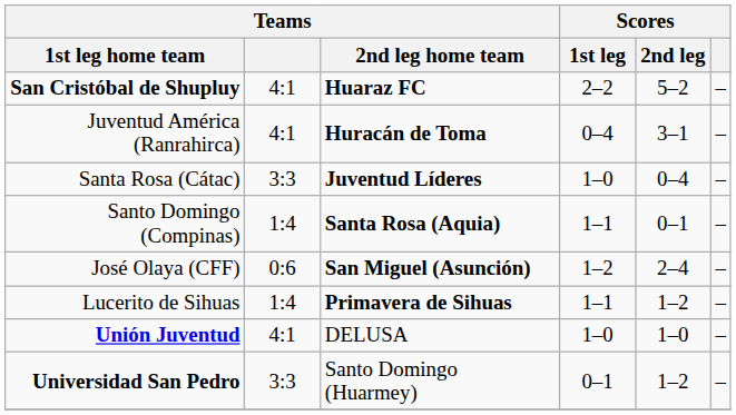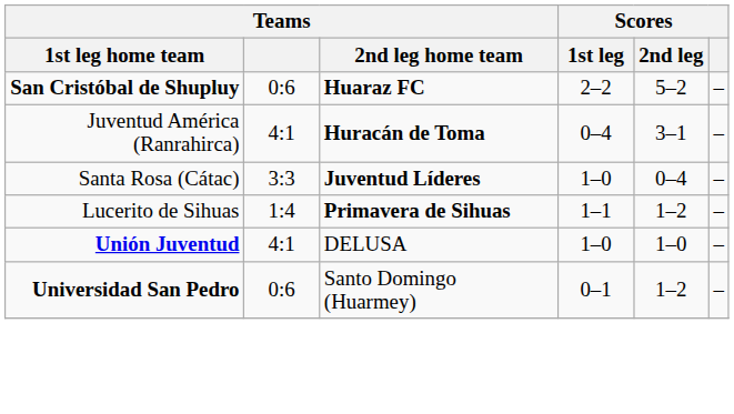 <table class="wikitable" style="text-align: center;">
 <tr>
 <th colspan=3>Teams</th>
 <th colspan=3>Scores</th>
 </tr>
 <tr>
 <th width="175">1st leg home team</th>
 <th width="50"></th>
 <th width="175">2nd leg home team</th>
 <th width="50">1st leg</th>
 <th width="50">2nd leg</th>
 <th></th>
 </tr>
 <tr>
 <td align=right><strong>San Cristóbal de Shupluy</strong></td>
-<td>4:1</td>
+<td>0:6</td>
 <td align=left><strong>Huaraz FC</strong></td>
 <td>2–2</td>
 <td>5–2</td>
 <td>–</td>
 </tr>
 <tr>
 <td align=right>Juventud América (Ranrahirca)</td>
 <td>4:1</td>
 <td align=left><strong>Huracán de Toma</strong></td>
 <td>0–4</td>
 <td>3–1</td>
 <td>–</td>
 </tr>
 <tr>
 <td align=right>Santa Rosa (Cátac)</td>
 <td>3:3</td>
 <td align=left><strong>Juventud Líderes</strong></td>
 <td>1–0</td>
 <td>0–4</td>
 <td>–</td>
 </tr>
 <tr>
-<td align=right>Santo Domingo (Compinas)</td>
-<td>1:4</td>
-<td align=left><strong>Santa Rosa (Aquia)</strong></td>
-<td>1–1</td>
-<td>0–1</td>
-<td>–</td>
-</tr>
-<tr>
-<td align=right>José Olaya (CFF)</td>
-<td>0:6</td>
-<td align=left><strong>San Miguel (Asunción)</strong></td>
-<td>1–2</td>
-<td>2–4</td>
-<td>–</td>
-</tr>
-<tr>
 <td align=right>Lucerito de Sihuas</td>
 <td>1:4</td>
 <td align=left><strong>Primavera de Sihuas</strong></td>
 <td>1–1</td>
 <td>1–2</td>
 <td>–</td>
 </tr>
 <tr>
 <td align=right><strong><a href='#'>Unión Juventud</a></strong></td>
 <td>4:1</td>
 <td align=left>DELUSA</td>
 <td>1–0</td>
 <td>1–0</td>
 <td>–</td>
 </tr>
 <tr>
 <td align=right><strong>Universidad San Pedro</strong></td>
-<td>3:3</td>
+<td>0:6</td>
 <td align=left>Santo Domingo (Huarmey)</td>
 <td>0–1</td>
 <td>1–2</td>
 <td>–</td>
 </tr>
 <tr>
 </tr>
 </table>
